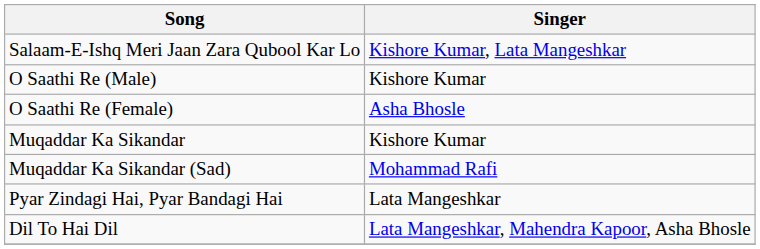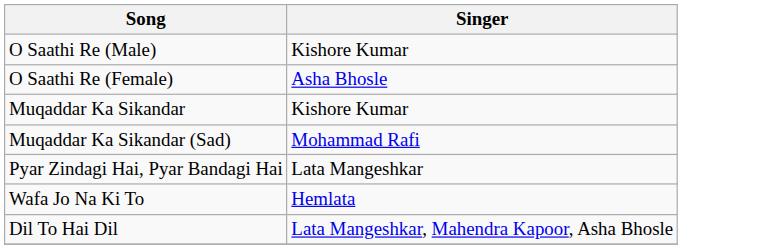 <table class="wikitable">
 <tr>
 <th>Song</th>
 <th>Singer</th>
-</tr>
-<tr>
-<td>Salaam-E-Ishq Meri Jaan Zara Qubool Kar Lo</td>
-<td><a href='#'>Kishore Kumar</a>, <a href='#'>Lata Mangeshkar</a></td>
 </tr>
 <tr>
 <td>O Saathi Re (Male)</td>
 <td>Kishore Kumar</td>
 </tr>
 <tr>
 <td>O Saathi Re (Female)</td>
 <td><a href='#'>Asha Bhosle</a></td>
 </tr>
 <tr>
 <td>Muqaddar Ka Sikandar</td>
 <td>Kishore Kumar</td>
 </tr>
 <tr>
 <td>Muqaddar Ka Sikandar (Sad)</td>
 <td><a href='#'>Mohammad Rafi</a></td>
 </tr>
 <tr>
 <td>Pyar Zindagi Hai, Pyar Bandagi Hai</td>
 <td>Lata Mangeshkar</td>
 </tr>
 <tr>
+<td>Wafa Jo Na Ki To</td>
+<td><a href='#'>Hemlata</a></td>
+</tr>
+<tr>
 <td>Dil To Hai Dil</td>
 <td><a href='#'>Lata Mangeshkar</a>, <a href='#'>Mahendra Kapoor</a>, Asha Bhosle</td>
 </tr>
 <tr>
 </tr>
 </table>
